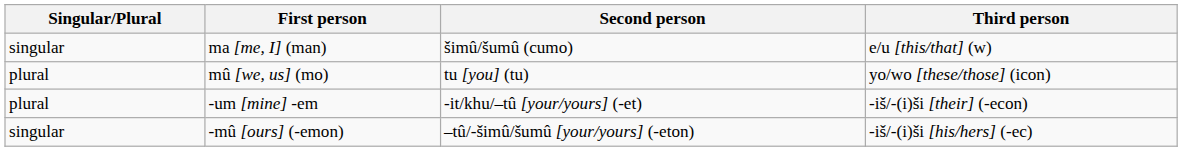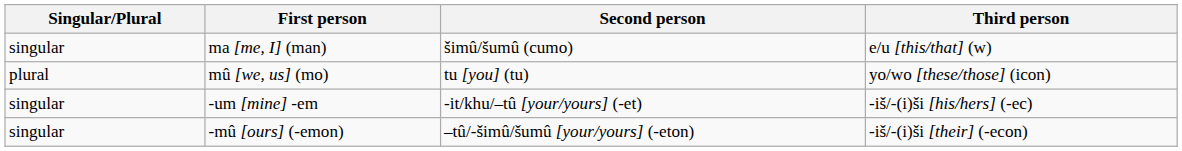 <table class="wikitable" style="font-size:90%; width:78%; margin:auto;">
 <tr>
 <th align="left">Singular/Plural</th>
 <th align="left">First person</th>
 <th align="left">Second person</th>
 <th align="right">Third person</th>
 </tr>
 <tr>
 <td>singular</td>
 <td>ma <em>[me, I]</em> (man)</td>
 <td>šimû/šumû (cumo)</td>
 <td>e/u <em>[this/that]</em> (w)</td>
 </tr>
 <tr>
 <td>plural</td>
 <td>mû <em>[we, us]</em> (mo)</td>
 <td>tu <em>[you]</em> (tu)</td>
 <td>yo/wo <em>[these/those]</em> (icon)</td>
 </tr>
 <tr>
-<td>plural</td>
+<td>singular</td>
 <td>-um <em>[mine]</em> -em</td>
 <td>-it/khu/–tû <em>[your/yours]</em> (-et)</td>
-<td>-iš/-(i)ši <em>[their]</em> (-econ)</td>
+<td>-iš/-(i)ši <em>[his/hers]</em> (-ec)</td>
 </tr>
 <tr>
 <td>singular</td>
 <td>-mû <em>[ours]</em> (-emon)</td>
 <td>–tû/-šimû/šumû <em>[your/yours]</em> (-eton)</td>
-<td>-iš/-(i)ši <em>[his/hers]</em> (-ec)</td>
+<td>-iš/-(i)ši <em>[their]</em> (-econ)</td>
 </tr>
 </table>
